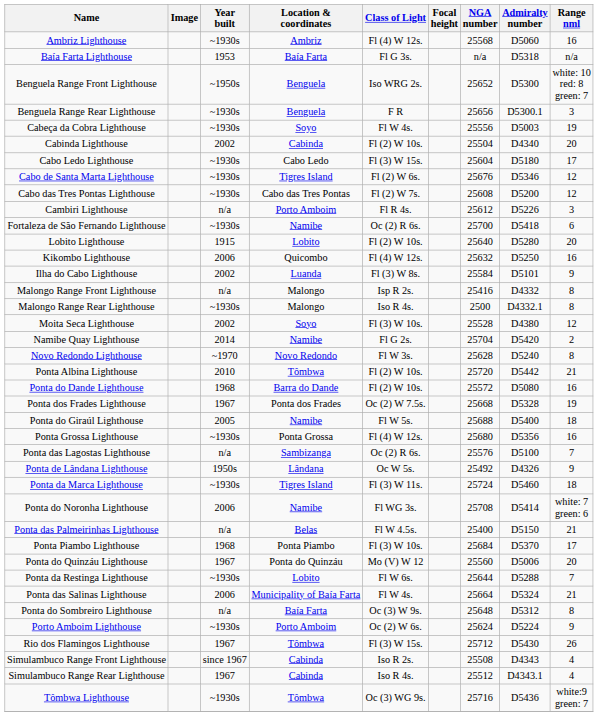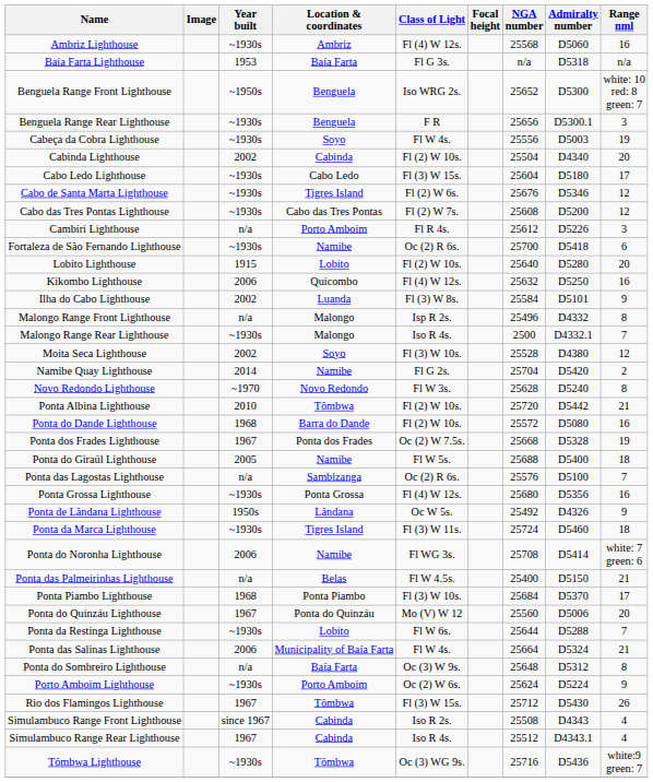 <table class="wikitable sortable" style="margin:auto;text-align:center">
 <tr>
 <th>Name</th>
 <th>Image</th>
 <th>Year<br>built</th>
 <th>Location &<br> coordinates</th>
 <th><a href='#'>Class of Light</a> <br></th>
 <th>Focal<br>height<br></th>
 <th><a href='#'>NGA</a><br>number<br></th>
 <th><a href='#'>Admiralty</a><br>number<br></th>
 <th>Range<br><a href='#'>nml</a><br></th>
 </tr>
 <tr>
 <td><a href='#'>Ambriz Lighthouse</a></td>
 <td></td>
 <td>~1930s</td>
 <td><a href='#'>Ambriz</a><br></td>
 <td>Fl (4) W 12s.</td>
 <td></td>
 <td>25568</td>
 <td>D5060</td>
 <td>16</td>
 </tr>
 <tr>
 <td><a href='#'>Baía Farta Lighthouse</a></td>
 <td></td>
 <td>1953</td>
 <td><a href='#'>Baía Farta</a><br></td>
 <td>Fl G 3s.</td>
 <td></td>
 <td>n/a</td>
 <td>D5318</td>
 <td>n/a</td>
 </tr>
 <tr>
 <td>Benguela Range Front Lighthouse</td>
 <td></td>
 <td>~1950s</td>
 <td><a href='#'>Benguela</a><br></td>
 <td>Iso WRG 2s.</td>
 <td></td>
 <td>25652</td>
 <td>D5300</td>
 <td>white: 10<br>red: 8<br>green: 7</td>
 </tr>
 <tr>
 <td>Benguela Range Rear Lighthouse</td>
 <td> </td>
 <td>~1930s</td>
 <td><a href='#'>Benguela</a><br></td>
 <td>F R</td>
 <td></td>
 <td>25656</td>
 <td>D5300.1</td>
 <td>3</td>
 </tr>
 <tr>
 <td>Cabeça da Cobra Lighthouse</td>
 <td></td>
 <td>~1930s</td>
 <td><a href='#'>Soyo</a><br></td>
 <td>Fl W 4s.</td>
 <td></td>
 <td>25556</td>
 <td>D5003</td>
 <td>19</td>
 </tr>
 <tr>
 <td>Cabinda Lighthouse</td>
 <td></td>
 <td>2002</td>
 <td><a href='#'>Cabinda</a><br></td>
 <td>Fl (2) W 10s.</td>
 <td></td>
 <td>25504</td>
 <td>D4340</td>
 <td>20</td>
 </tr>
 <tr>
 <td>Cabo Ledo Lighthouse</td>
 <td> </td>
 <td>~1930s</td>
 <td>Cabo Ledo<br></td>
 <td>Fl (3) W 15s.</td>
 <td></td>
 <td>25604</td>
 <td>D5180</td>
 <td>17</td>
 </tr>
 <tr>
 <td><a href='#'>Cabo de Santa Marta Lighthouse</a></td>
 <td></td>
 <td>~1930s</td>
 <td><a href='#'>Tigres Island</a><br></td>
 <td>Fl (2) W 6s.</td>
 <td></td>
 <td>25676</td>
 <td>D5346</td>
 <td>12</td>
 </tr>
 <tr>
 <td>Cabo das Tres Pontas Lighthouse</td>
 <td></td>
 <td>~1930s</td>
 <td>Cabo das Tres Pontas<br></td>
 <td>Fl (2) W 7s.</td>
 <td></td>
 <td>25608</td>
 <td>D5200</td>
 <td>12</td>
 </tr>
 <tr>
 <td>Cambiri Lighthouse</td>
 <td></td>
 <td>n/a</td>
 <td><a href='#'>Porto Amboim</a><br></td>
 <td>Fl R 4s.</td>
 <td></td>
 <td>25612</td>
 <td>D5226</td>
 <td>3</td>
 </tr>
 <tr>
 <td>Fortaleza de São Fernando Lighthouse</td>
 <td> </td>
 <td>~1930s</td>
 <td><a href='#'>Namibe</a><br></td>
 <td>Oc (2) R 6s.</td>
 <td></td>
 <td>25700</td>
 <td>D5418</td>
 <td>6</td>
 </tr>
 <tr>
 <td>Lobito Lighthouse</td>
 <td></td>
 <td>1915</td>
 <td><a href='#'>Lobito</a><br> </td>
 <td>Fl (2) W 10s.</td>
 <td></td>
 <td>25640</td>
 <td>D5280</td>
 <td>20</td>
 </tr>
 <tr>
 <td>Kikombo Lighthouse</td>
 <td></td>
 <td>2006</td>
 <td>Quicombo<br></td>
 <td>Fl (4) W 12s.</td>
 <td></td>
 <td>25632</td>
 <td>D5250</td>
 <td>16</td>
 </tr>
 <tr>
 <td>Ilha do Cabo Lighthouse</td>
 <td></td>
 <td>2002</td>
 <td><a href='#'>Luanda</a><br></td>
 <td>Fl (3) W 8s.</td>
 <td></td>
 <td>25584</td>
 <td>D5101</td>
 <td>9</td>
 </tr>
 <tr>
 <td>Malongo Range Front Lighthouse</td>
 <td></td>
 <td>n/a</td>
 <td>Malongo<br></td>
 <td>Isp R 2s.</td>
 <td></td>
-<td>25416</td>
+<td>25496</td>
 <td>D4332</td>
 <td>8</td>
 </tr>
 <tr>
 <td>Malongo Range Rear Lighthouse</td>
 <td></td>
 <td>~1930s</td>
 <td>Malongo<br></td>
 <td>Iso R 4s.</td>
 <td></td>
 <td>2500</td>
 <td>D4332.1</td>
-<td>8</td>
+<td>7</td>
 </tr>
 <tr>
 <td>Moita Seca Lighthouse</td>
 <td> </td>
 <td>2002</td>
 <td><a href='#'>Soyo</a><br> </td>
 <td>Fl (3) W 10s.</td>
 <td></td>
 <td>25528</td>
 <td>D4380</td>
 <td>12</td>
 </tr>
 <tr>
 <td>Namibe Quay Lighthouse</td>
 <td></td>
 <td>2014</td>
 <td><a href='#'>Namibe</a><br></td>
 <td>Fl G 2s.</td>
 <td></td>
 <td>25704</td>
 <td>D5420</td>
 <td>2</td>
 </tr>
 <tr>
 <td><a href='#'>Novo Redondo Lighthouse</a></td>
 <td></td>
 <td>~1970</td>
 <td><a href='#'>Novo Redondo</a><br></td>
 <td>Fl W 3s.</td>
 <td></td>
 <td>25628</td>
 <td>D5240</td>
 <td>8</td>
 </tr>
 <tr>
 <td>Ponta Albina Lighthouse</td>
 <td></td>
 <td>2010</td>
 <td><a href='#'>Tômbwa</a><br></td>
 <td>Fl (2) W 10s.</td>
 <td></td>
 <td>25720</td>
 <td>D5442</td>
 <td>21</td>
 </tr>
 <tr>
 <td><a href='#'>Ponta do Dande Lighthouse</a></td>
 <td></td>
 <td>1968</td>
 <td><a href='#'>Barra do Dande</a><br></td>
 <td>Fl (2) W 10s.</td>
 <td></td>
 <td>25572</td>
 <td>D5080</td>
 <td>16</td>
 </tr>
 <tr>
 <td>Ponta dos Frades Lighthouse</td>
 <td></td>
 <td>1967</td>
 <td>Ponta dos Frades<br></td>
 <td>Oc (2) W 7.5s.</td>
 <td></td>
 <td>25668</td>
 <td>D5328</td>
 <td>19</td>
 </tr>
 <tr>
 <td>Ponta do Giraúl Lighthouse</td>
 <td></td>
 <td>2005</td>
 <td><a href='#'>Namibe</a><br></td>
 <td>Fl W 5s.</td>
 <td></td>
 <td>25688</td>
 <td>D5400</td>
 <td>18</td>
 </tr>
 <tr>
+<td>Ponta das Lagostas Lighthouse</td>
+<td></td>
+<td>n/a</td>
+<td><a href='#'>Sambizanga</a><br></td>
+<td>Oc (2) R 6s.</td>
+<td></td>
+<td>25576</td>
+<td>D5100</td>
+<td>7</td>
+</tr>
+<tr>
 <td>Ponta Grossa Lighthouse</td>
 <td></td>
 <td>~1930s</td>
 <td>Ponta Grossa<br></td>
 <td>Fl (4) W 12s.</td>
 <td></td>
 <td>25680</td>
 <td>D5356</td>
 <td>16</td>
-</tr>
-<tr>
-<td>Ponta das Lagostas Lighthouse</td>
-<td></td>
-<td>n/a</td>
-<td><a href='#'>Sambizanga</a><br></td>
-<td>Oc (2) R 6s.</td>
-<td></td>
-<td>25576</td>
-<td>D5100</td>
-<td>7</td>
 </tr>
 <tr>
 <td><a href='#'>Ponta de Lândana Lighthouse</a></td>
 <td></td>
 <td>1950s</td>
 <td><a href='#'>Lândana</a><br></td>
 <td>Oc W 5s.</td>
 <td></td>
 <td>25492</td>
 <td>D4326</td>
 <td>9</td>
 </tr>
 <tr>
 <td><a href='#'>Ponta da Marca Lighthouse</a></td>
 <td></td>
 <td>~1930s</td>
 <td><a href='#'>Tigres Island</a><br></td>
 <td>Fl (3) W 11s.</td>
 <td></td>
 <td>25724</td>
 <td>D5460</td>
 <td>18</td>
 </tr>
 <tr>
 <td>Ponta do Noronha Lighthouse</td>
 <td> </td>
 <td>2006</td>
 <td><a href='#'>Namibe</a><br></td>
 <td>Fl WG 3s.</td>
 <td></td>
 <td>25708</td>
 <td>D5414</td>
 <td>white: 7<br>green: 6</td>
 </tr>
 <tr>
 <td><a href='#'>Ponta das Palmeirinhas Lighthouse</a></td>
 <td></td>
 <td>n/a</td>
 <td><a href='#'>Belas</a><br></td>
 <td>Fl W 4.5s.</td>
 <td></td>
 <td>25400</td>
 <td>D5150</td>
 <td>21</td>
 </tr>
 <tr>
 <td>Ponta Piambo Lighthouse</td>
 <td> </td>
 <td>1968</td>
 <td>Ponta Piambo<br></td>
 <td>Fl (3) W 10s.</td>
 <td></td>
 <td>25684</td>
 <td>D5370</td>
 <td>17</td>
 </tr>
 <tr>
 <td>Ponta do Quinzáu Lighthouse</td>
 <td></td>
 <td>1967</td>
 <td>Ponta do Quinzáu<br></td>
 <td>Mo (V) W 12</td>
 <td></td>
 <td>25560</td>
 <td>D5006</td>
 <td>20</td>
 </tr>
 <tr>
 <td>Ponta da Restinga Lighthouse</td>
 <td></td>
 <td>~1930s</td>
 <td><a href='#'>Lobito</a><br></td>
 <td>Fl W 6s.</td>
 <td></td>
 <td>25644</td>
 <td>D5288</td>
 <td>7</td>
 </tr>
 <tr>
 <td>Ponta das Salinas Lighthouse</td>
 <td></td>
 <td>2006</td>
 <td><a href='#'>Municipality of Baía Farta</a><br></td>
 <td>Fl W 4s.</td>
 <td></td>
 <td>25664</td>
 <td>D5324</td>
 <td>21</td>
 </tr>
 <tr>
 <td>Ponta do Sombreiro Lighthouse</td>
 <td></td>
 <td>n/a</td>
 <td><a href='#'>Baía Farta</a><br></td>
 <td>Oc (3) W 9s.</td>
 <td></td>
 <td>25648</td>
 <td>D5312</td>
 <td>8</td>
 </tr>
 <tr>
 <td><a href='#'>Porto Amboim Lighthouse</a></td>
 <td></td>
 <td>~1930s</td>
 <td><a href='#'>Porto Amboim</a><br></td>
 <td>Oc (2) W 6s.</td>
 <td></td>
 <td>25624</td>
 <td>D5224</td>
 <td>9</td>
 </tr>
 <tr>
 <td>Rio dos Flamingos Lighthouse</td>
 <td></td>
 <td>1967</td>
 <td><a href='#'>Tômbwa</a><br></td>
 <td>Fl (3) W 15s.</td>
 <td></td>
 <td>25712</td>
 <td>D5430</td>
 <td>26</td>
 </tr>
 <tr>
 <td>Simulambuco Range Front Lighthouse</td>
 <td></td>
 <td>since 1967</td>
 <td><a href='#'>Cabinda</a><br></td>
 <td>Iso R 2s.</td>
 <td></td>
 <td>25508</td>
 <td>D4343</td>
 <td>4</td>
 </tr>
 <tr>
 <td>Simulambuco Range Rear Lighthouse</td>
 <td></td>
 <td>1967</td>
 <td><a href='#'>Cabinda</a><br></td>
 <td>Iso R 4s.</td>
 <td></td>
 <td>25512</td>
 <td>D4343.1</td>
 <td>4</td>
 </tr>
 <tr>
 <td><a href='#'>Tômbwa Lighthouse</a></td>
 <td></td>
 <td>~1930s</td>
 <td><a href='#'>Tômbwa</a><br></td>
 <td>Oc (3)  WG 9s.</td>
 <td></td>
 <td>25716</td>
 <td>D5436</td>
 <td>white:9<br>green: 7</td>
 </tr>
 <tr>
 </tr>
 </table>
